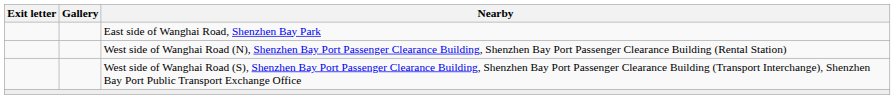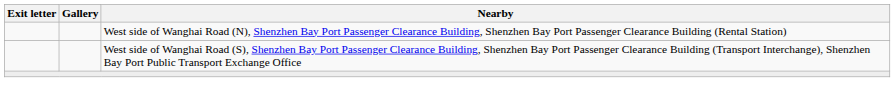 <table class="wikitable">
 <tr>
 <th style="width:70px">Exit letter</th>
 <th>Gallery</th>
 <th>Nearby</th>
-</tr>
-<tr>
-<td align="left"></td>
-<td></td>
-<td>East side of Wanghai Road, <a href='#'>Shenzhen Bay Park</a></td>
 </tr>
 <tr>
 <td align="left"></td>
 <td></td>
 <td>West side of Wanghai Road (N), <a href='#'>Shenzhen Bay Port Passenger Clearance Building</a>, Shenzhen Bay Port Passenger Clearance Building (Rental Station)</td>
 </tr>
 <tr>
 <td align="left"></td>
 <td></td>
 <td>West side of Wanghai Road (S), <a href='#'>Shenzhen Bay Port Passenger Clearance Building</a>, Shenzhen Bay Port Passenger Clearance Building (Transport Interchange), Shenzhen Bay Port Public Transport Exchange Office</td>
 </tr>
 <tr>
 <td colspan="3" bgcolor="#EEEEEE"></td>
 </tr>
 </table>
